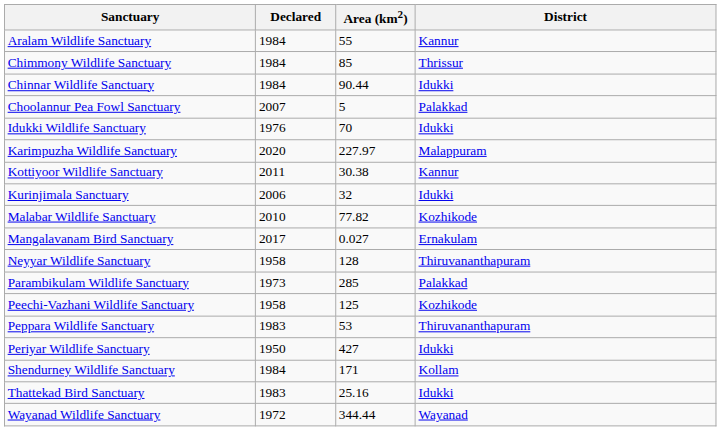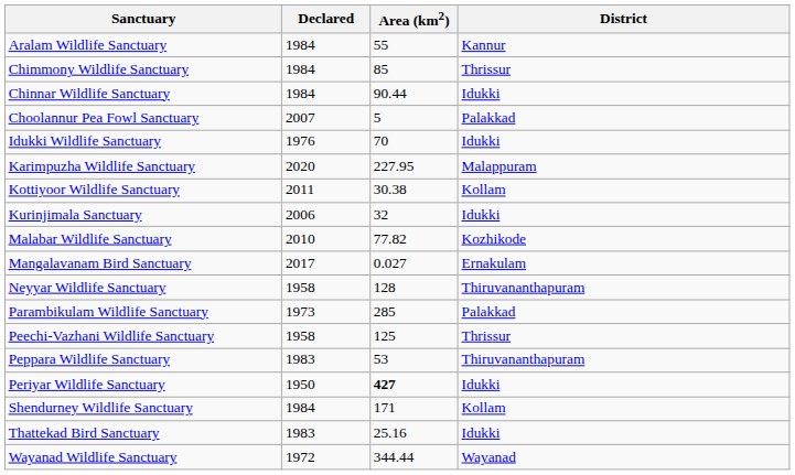 <table class="wikitable sortable defaultcenter col1left col4left" style="font-size: 85%">
 <tr>
 <th scope="col" style="width: 250px;">Sanctuary</th>
 <th scope="col" style="width: 75px;">Declared</th>
 <th scope="col" style="width: 75px;">Area (km<sup>2</sup>)</th>
 <th scope="col" style="width: 300px;">District</th>
 </tr>
 <tr>
 <td><a href='#'>Aralam Wildlife Sanctuary</a></td>
 <td>1984</td>
 <td>55</td>
 <td><a href='#'>Kannur</a></td>
 </tr>
 <tr>
 <td><a href='#'>Chimmony Wildlife Sanctuary</a></td>
 <td>1984</td>
 <td>85</td>
 <td><a href='#'>Thrissur</a></td>
 </tr>
 <tr>
 <td><a href='#'>Chinnar Wildlife Sanctuary</a></td>
 <td>1984</td>
 <td>90.44</td>
 <td><a href='#'>Idukki</a></td>
 </tr>
 <tr>
 <td><a href='#'>Choolannur Pea Fowl Sanctuary</a></td>
 <td>2007</td>
 <td>5</td>
 <td><a href='#'>Palakkad</a></td>
 </tr>
 <tr>
 <td><a href='#'>Idukki Wildlife Sanctuary</a></td>
 <td>1976</td>
 <td>70</td>
 <td><a href='#'>Idukki</a></td>
 </tr>
 <tr>
 <td><a href='#'>Karimpuzha Wildlife Sanctuary</a></td>
 <td>2020</td>
-<td>227.97</td>
+<td>227.95</td>
 <td><a href='#'>Malappuram</a></td>
 </tr>
 <tr>
 <td><a href='#'>Kottiyoor Wildlife Sanctuary</a></td>
 <td>2011</td>
 <td>30.38</td>
-<td><a href='#'>Kannur</a></td>
+<td><a href='#'>Kollam</a></td>
 </tr>
 <tr>
 <td><a href='#'>Kurinjimala Sanctuary</a></td>
 <td>2006</td>
 <td>32</td>
 <td><a href='#'>Idukki</a></td>
 </tr>
 <tr>
 <td><a href='#'>Malabar Wildlife Sanctuary</a></td>
 <td>2010</td>
 <td>77.82</td>
 <td><a href='#'>Kozhikode</a></td>
 </tr>
 <tr>
 <td><a href='#'>Mangalavanam Bird Sanctuary</a></td>
 <td>2017</td>
 <td>0.027</td>
 <td><a href='#'>Ernakulam</a></td>
 </tr>
 <tr>
 <td><a href='#'>Neyyar Wildlife Sanctuary</a></td>
 <td>1958</td>
 <td>128</td>
 <td><a href='#'>Thiruvananthapuram</a></td>
 </tr>
 <tr>
 <td><a href='#'>Parambikulam Wildlife Sanctuary</a></td>
 <td>1973</td>
 <td>285</td>
 <td><a href='#'>Palakkad</a></td>
 </tr>
 <tr>
 <td><a href='#'>Peechi-Vazhani Wildlife Sanctuary</a></td>
 <td>1958</td>
 <td>125</td>
-<td><a href='#'>Kozhikode</a></td>
+<td><a href='#'>Thrissur</a></td>
 </tr>
 <tr>
 <td><a href='#'>Peppara Wildlife Sanctuary</a></td>
 <td>1983</td>
 <td>53</td>
 <td><a href='#'>Thiruvananthapuram</a></td>
 </tr>
 <tr>
 <td><a href='#'>Periyar Wildlife Sanctuary</a></td>
 <td>1950</td>
-<td>427</td>
+<td><strong>427</strong></td>
 <td><a href='#'>Idukki</a></td>
 </tr>
 <tr>
 <td><a href='#'>Shendurney Wildlife Sanctuary</a></td>
 <td>1984</td>
 <td>171</td>
 <td><a href='#'>Kollam</a></td>
 </tr>
 <tr>
 <td><a href='#'>Thattekad Bird Sanctuary</a></td>
 <td>1983</td>
 <td>25.16</td>
 <td><a href='#'>Idukki</a></td>
 </tr>
 <tr>
 <td><a href='#'>Wayanad Wildlife Sanctuary</a></td>
 <td>1972</td>
 <td>344.44</td>
 <td><a href='#'>Wayanad</a></td>
 </tr>
 </table>
